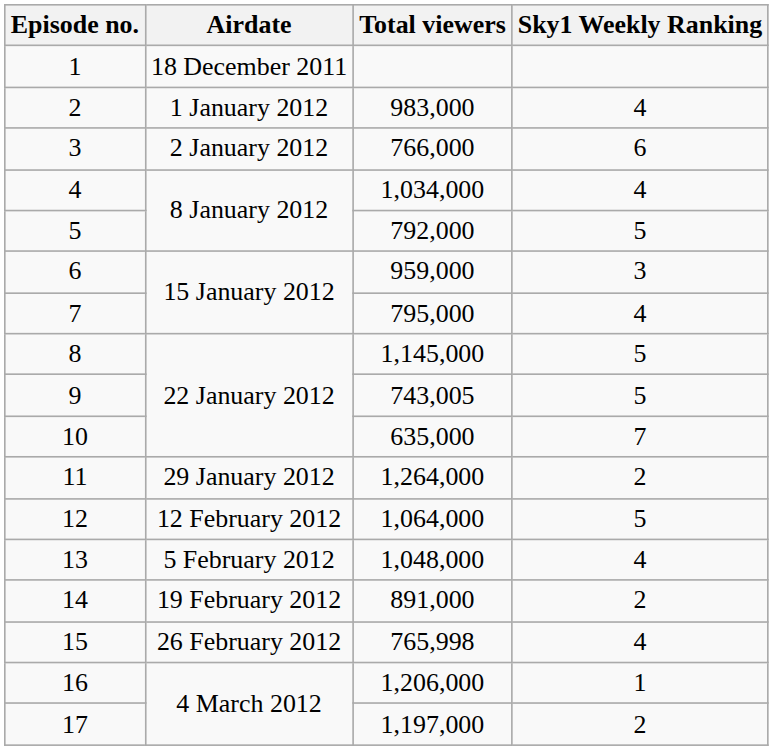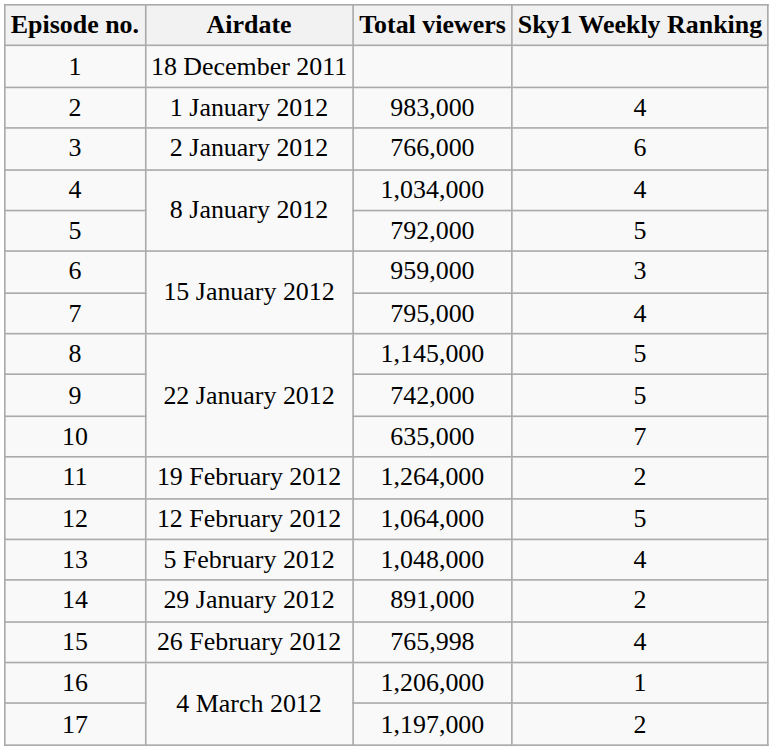 <table class="wikitable" style="text-align:center;">
 <tr>
 <th>Episode no.</th>
 <th>Airdate</th>
 <th>Total viewers</th>
 <th>Sky1 Weekly Ranking</th>
 </tr>
 <tr>
 <td>1</td>
 <td>18 December 2011</td>
 <td></td>
 <td></td>
 </tr>
 <tr>
 <td>2</td>
 <td>1 January 2012</td>
 <td>983,000</td>
 <td>4</td>
 </tr>
 <tr>
 <td>3</td>
 <td>2 January 2012</td>
 <td>766,000</td>
 <td>6</td>
 </tr>
 <tr>
 <td>4</td>
 <td rowspan="2">8 January 2012</td>
 <td>1,034,000</td>
 <td>4</td>
 </tr>
 <tr>
 <td>5</td>
 <td>792,000</td>
 <td>5</td>
 </tr>
 <tr>
 <td>6</td>
 <td rowspan="2">15 January 2012</td>
 <td>959,000</td>
 <td>3</td>
 </tr>
 <tr>
 <td>7</td>
 <td>795,000</td>
 <td>4</td>
 </tr>
 <tr>
 <td>8</td>
 <td rowspan="3">22 January 2012</td>
 <td>1,145,000</td>
 <td>5</td>
 </tr>
 <tr>
 <td>9</td>
-<td>743,005</td>
+<td>742,000</td>
 <td>5</td>
 </tr>
 <tr>
 <td>10</td>
 <td>635,000</td>
 <td>7</td>
 </tr>
 <tr>
 <td>11</td>
-<td>29 January 2012</td>
+<td>19 February 2012</td>
 <td>1,264,000</td>
 <td>2</td>
 </tr>
 <tr>
 <td>12</td>
 <td>12 February 2012</td>
 <td>1,064,000</td>
 <td>5</td>
 </tr>
 <tr>
 <td>13</td>
 <td>5 February 2012</td>
 <td>1,048,000</td>
 <td>4</td>
 </tr>
 <tr>
 <td>14</td>
-<td>19 February 2012</td>
+<td>29 January 2012</td>
 <td>891,000</td>
 <td>2</td>
 </tr>
 <tr>
 <td>15</td>
 <td>26 February 2012</td>
 <td>765,998</td>
 <td>4</td>
 </tr>
 <tr>
 <td>16</td>
 <td rowspan="2">4 March 2012</td>
 <td>1,206,000</td>
 <td>1</td>
 </tr>
 <tr>
 <td>17</td>
 <td>1,197,000</td>
 <td>2</td>
 </tr>
 </table>
